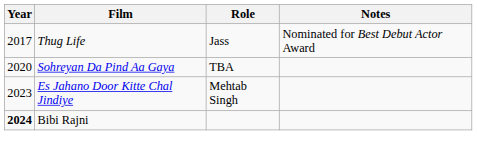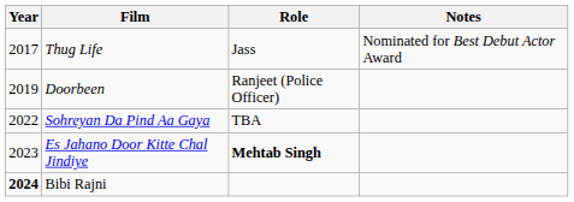 <table class="wikitable">
 <tr>
 <th>Year</th>
 <th>Film</th>
 <th>Role</th>
 <th>Notes</th>
 </tr>
 <tr>
 <td>2017</td>
 <td><em>Thug Life</em></td>
 <td>Jass</td>
 <td>Nominated for <em>Best Debut Actor</em> Award</td>
 </tr>
 <tr>
-<td>2020</td>
+<td>2019</td>
+<td><em>Doorbeen</em></td>
+<td>Ranjeet (Police Officer)</td>
+<td></td>
+</tr>
+<tr>
+<td>2022</td>
 <td><em><a href='#'>Sohreyan Da Pind Aa Gaya</a></em></td>
 <td>TBA</td>
 <td></td>
 </tr>
 <tr>
 <td>2023</td>
 <td><em><a href='#'>Es Jahano Door Kitte Chal Jindiye</a></em></td>
-<td>Mehtab Singh</td>
+<td><strong>Mehtab Singh</strong></td>
 <td></td>
 </tr>
 <tr>
 <td><strong>2024</strong></td>
 <td>Bibi Rajni</td>
 <td></td>
 <td></td>
 </tr>
 </table>
